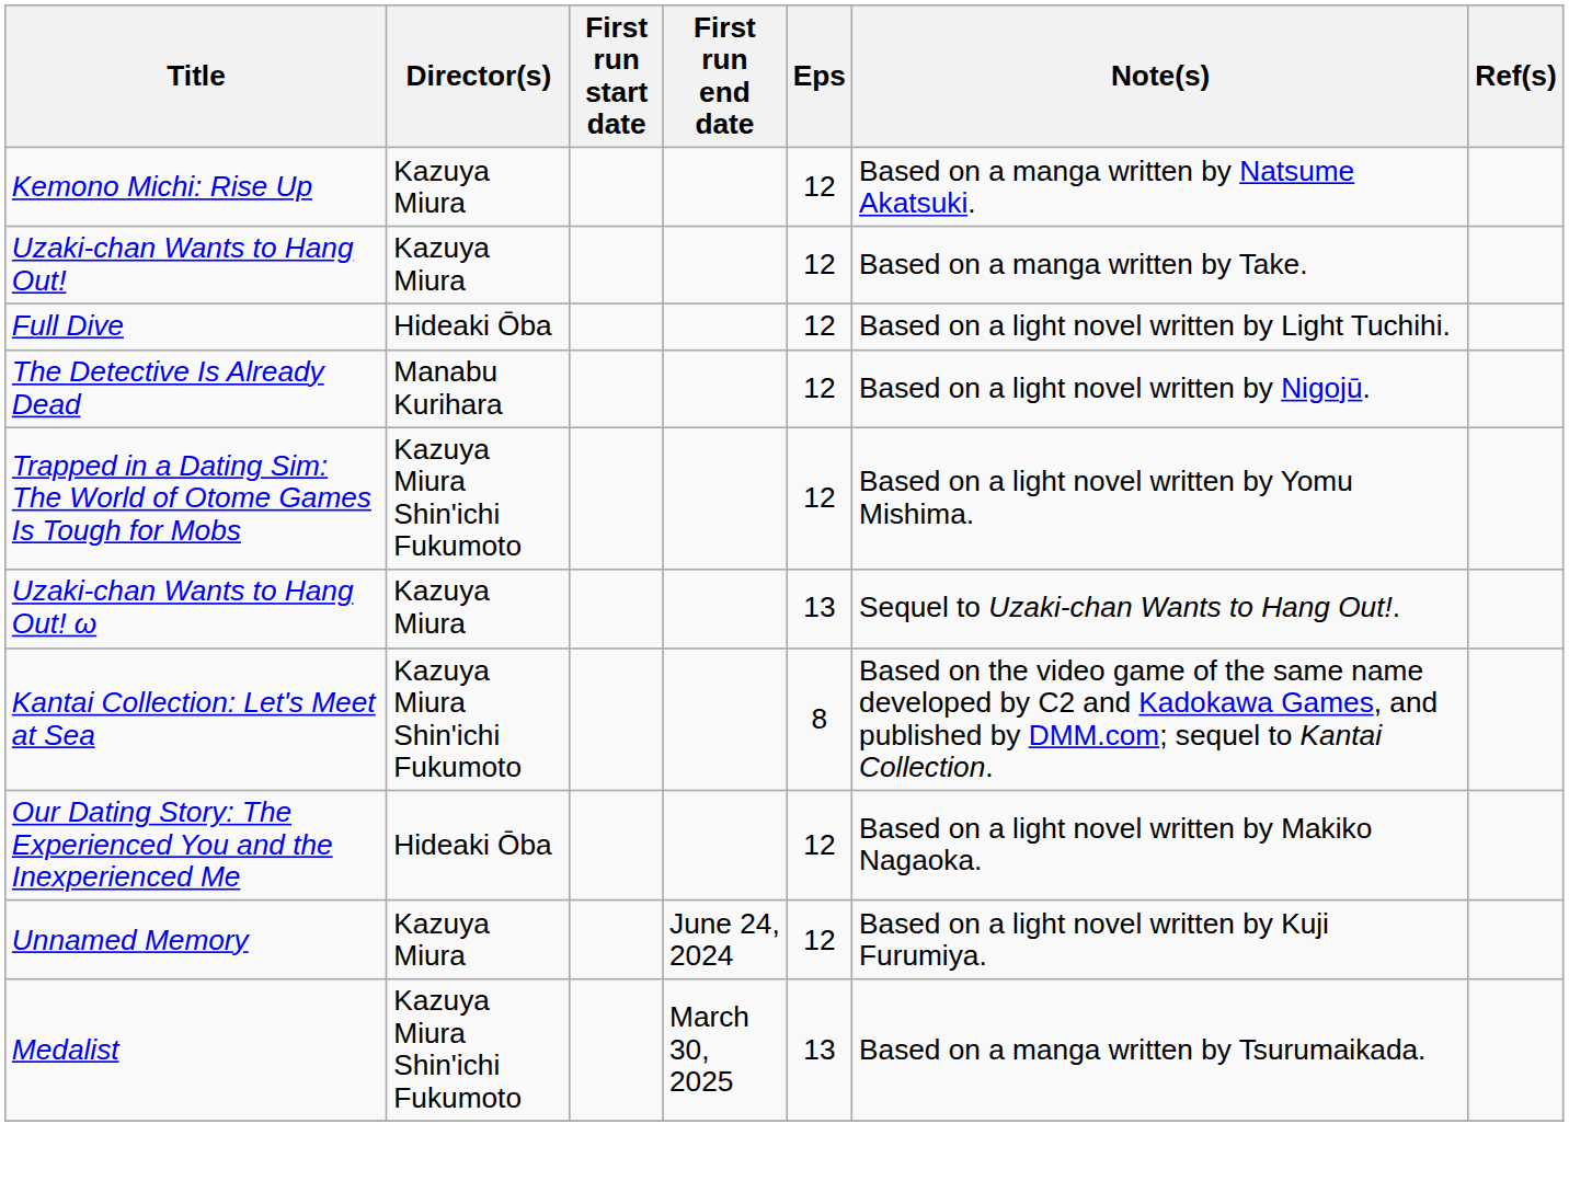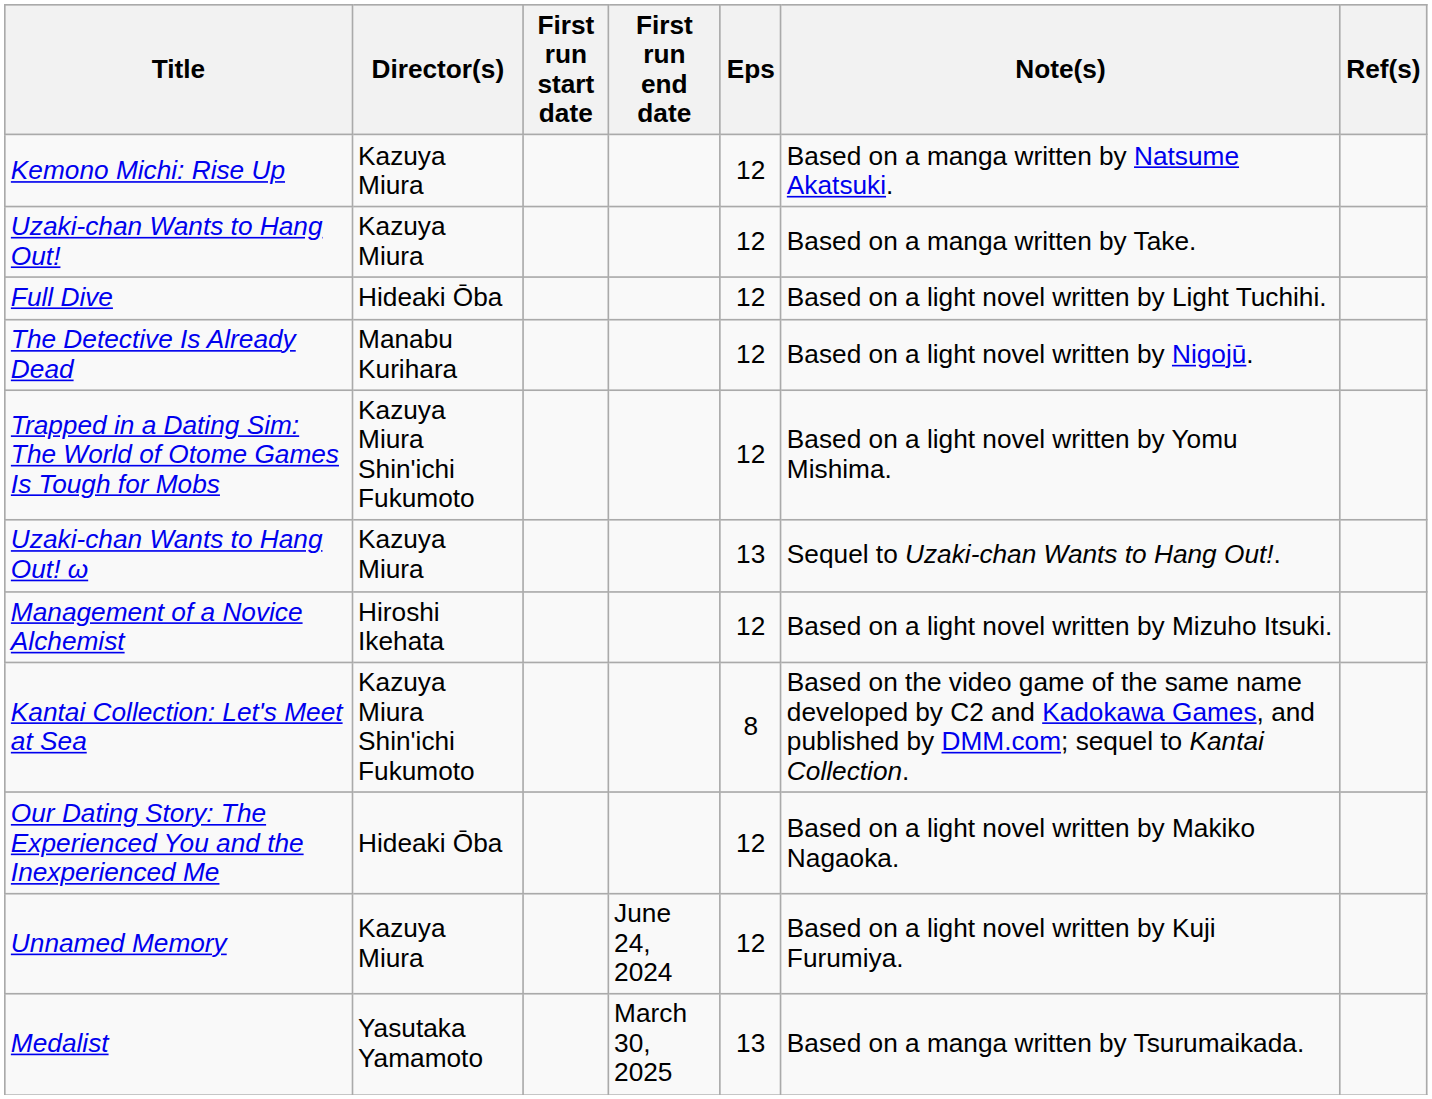 <table class="wikitable sortable">
 <tr>
 <th scope="col">Title</th>
 <th scope="col">Director(s)</th>
 <th scope="col">First run<br>start date</th>
 <th scope="col">First run<br>end date</th>
 <th scope="col" class="unsortable">Eps</th>
 <th scope="col" class="unsortable">Note(s)</th>
 <th scope="col" class="unsortable">Ref(s)</th>
 </tr>
 <tr>
 <td><em><a href='#'>Kemono Michi: Rise Up</a></em></td>
 <td>Kazuya Miura</td>
 <td></td>
 <td></td>
 <td style="text-align:center">12</td>
 <td>Based on a manga written by <a href='#'>Natsume Akatsuki</a>.</td>
 <td style="text-align:center"></td>
 </tr>
 <tr>
 <td><em><a href='#'>Uzaki-chan Wants to Hang Out!</a></em></td>
 <td>Kazuya Miura</td>
 <td></td>
 <td></td>
 <td style="text-align:center">12</td>
 <td>Based on a manga written by Take.</td>
 <td style="text-align:center"></td>
 </tr>
 <tr>
 <td><em><a href='#'>Full Dive</a></em></td>
 <td>Hideaki Ōba</td>
 <td></td>
 <td></td>
 <td style="text-align:center">12</td>
 <td>Based on a light novel written by Light Tuchihi.</td>
 <td style="text-align:center"></td>
 </tr>
 <tr>
 <td><em><a href='#'>The Detective Is Already Dead</a></em></td>
 <td>Manabu Kurihara</td>
 <td></td>
 <td></td>
 <td style="text-align:center">12</td>
 <td>Based on a light novel written by <a href='#'>Nigojū</a>.</td>
 <td style="text-align:center"></td>
 </tr>
 <tr>
 <td><em><a href='#'>Trapped in a Dating Sim: The World of Otome Games Is Tough for Mobs</a></em></td>
 <td>Kazuya Miura<br>Shin'ichi Fukumoto</td>
 <td></td>
 <td></td>
 <td style="text-align:center">12</td>
 <td>Based on a light novel written by Yomu Mishima.</td>
 <td style="text-align:center"></td>
 </tr>
 <tr>
 <td><em><a href='#'>Uzaki-chan Wants to Hang Out! ω</a></em></td>
 <td>Kazuya Miura</td>
 <td></td>
 <td></td>
 <td style="text-align:center">13</td>
 <td>Sequel to <em>Uzaki-chan Wants to Hang Out!</em>.</td>
 <td style="text-align:center"></td>
 </tr>
 <tr>
+<td><em><a href='#'>Management of a Novice Alchemist</a></em></td>
+<td>Hiroshi Ikehata</td>
+<td></td>
+<td></td>
+<td style="text-align:center">12</td>
+<td>Based on a light novel written by Mizuho Itsuki.</td>
+<td style="text-align:center"></td>
+</tr>
+<tr>
 <td><em><a href='#'>Kantai Collection: Let's Meet at Sea</a></em></td>
 <td>Kazuya Miura<br>Shin'ichi Fukumoto</td>
 <td></td>
 <td></td>
 <td style="text-align:center">8</td>
 <td>Based on the video game of the same name developed by C2 and <a href='#'>Kadokawa Games</a>, and published by <a href='#'>DMM.com</a>; sequel to <em>Kantai Collection</em>.</td>
 <td style="text-align:center"></td>
 </tr>
 <tr>
 <td><em><a href='#'>Our Dating Story: The Experienced You and the Inexperienced Me</a></em></td>
 <td>Hideaki Ōba</td>
 <td></td>
 <td></td>
 <td style="text-align:center">12</td>
 <td>Based on a light novel written by Makiko Nagaoka.</td>
 <td style="text-align:center"></td>
 </tr>
 <tr>
 <td><em><a href='#'>Unnamed Memory</a></em></td>
 <td>Kazuya Miura</td>
 <td></td>
 <td>June 24, 2024</td>
 <td style="text-align:center">12</td>
 <td>Based on a light novel written by Kuji Furumiya.</td>
 <td style="text-align:center"></td>
 </tr>
 <tr>
 <td><em><a href='#'>Medalist</a></em></td>
-<td>Kazuya Miura<br>Shin'ichi Fukumoto</td>
+<td>Yasutaka Yamamoto</td>
 <td></td>
 <td>March 30, 2025</td>
 <td style="text-align:center">13</td>
 <td>Based on a manga written by Tsurumaikada.</td>
 <td style="text-align:center"></td>
 </tr>
 <tr>
 </tr>
 </table>
